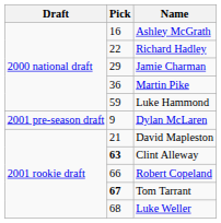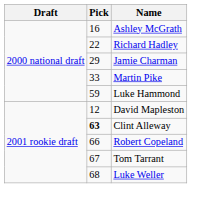 <table class="wikitable plainrowheaders">
 <tr>
 <th scope="col"><strong>Draft</strong></th>
 <th scope="col"><strong>Pick</strong></th>
 <th scope="col"><strong>Name</strong></th>
 </tr>
 <tr>
 <th rowspan= "5" style="font-weight: normal; background: #F9F9F9; text-align: left;"><a href='#'>2000 national draft</a></th>
 <td>16</td>
 <td><a href='#'>Ashley McGrath</a></td>
 </tr>
 <tr>
 <td>22</td>
 <td><a href='#'>Richard Hadley</a></td>
 </tr>
 <tr>
 <td>29</td>
 <td><a href='#'>Jamie Charman</a></td>
 </tr>
 <tr>
-<td>36</td>
+<td>33</td>
 <td><a href='#'>Martin Pike</a></td>
 </tr>
 <tr>
 <td>59</td>
 <td>Luke Hammond</td>
 </tr>
 <tr>
-<td><a href='#'>2001 pre-season draft</a></td>
-<td>9</td>
-<td><a href='#'>Dylan McLaren</a></td>
-</tr>
-<tr>
 <th rowspan= "5" style="font-weight: normal; background: #F9F9F9; text-align: left;"><a href='#'>2001 rookie draft</a></th>
-<td>21</td>
+<td>12</td>
 <td>David Mapleston</td>
 </tr>
 <tr>
 <td><strong>63</strong></td>
 <td>Clint Alleway</td>
 </tr>
 <tr>
 <td>66</td>
 <td><a href='#'>Robert Copeland</a></td>
 </tr>
 <tr>
-<td><strong>67</strong></td>
+<td>67</td>
 <td>Tom Tarrant</td>
 </tr>
 <tr>
 <td>68</td>
 <td><a href='#'>Luke Weller</a></td>
 </tr>
 </table>
